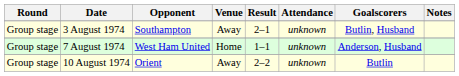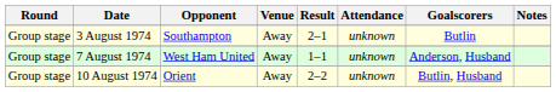 <table Class="wikitable">
 <tr>
 <th>Round</th>
 <th>Date</th>
 <th>Opponent</th>
 <th>Venue</th>
 <th>Result</th>
 <th>Attendance</th>
 <th>Goalscorers</th>
 <th>Notes</th>
 </tr>
 <tr>
 </tr>
 <tr style="background: #ffffdd;">
 <td align="center">Group stage</td>
 <td>3 August 1974</td>
 <td><a href='#'>Southampton</a></td>
 <td align="center">Away</td>
 <td align="center">2–1</td>
 <td align="center"><em>unknown</em></td>
-<td align="center"><a href='#'>Butlin</a>, <a href='#'>Husband</a></td>
+<td align="center"><a href='#'>Butlin</a></td>
 <td align="center"></td>
 </tr>
 <tr>
 </tr>
 <tr style="background: #ddffdd;">
 <td align="center">Group stage</td>
 <td>7 August 1974</td>
 <td><a href='#'>West Ham United</a></td>
-<td align="center">Home</td>
+<td align="center">Away</td>
 <td align="center">1–1</td>
 <td align="center"><em>unknown</em></td>
 <td align="center"><a href='#'>Anderson</a>, <a href='#'>Husband</a></td>
 <td align="center"></td>
 </tr>
 <tr>
 </tr>
 <tr style="background: #ffffdd;">
 <td align="center">Group stage</td>
 <td>10 August 1974</td>
 <td><a href='#'>Orient</a></td>
 <td align="center">Away</td>
 <td align="center">2–2</td>
 <td align="center"><em>unknown</em></td>
-<td align="center"><a href='#'>Butlin</a></td>
+<td align="center"><a href='#'>Butlin</a>, <a href='#'>Husband</a></td>
 <td align="center"></td>
 </tr>
 </table>
